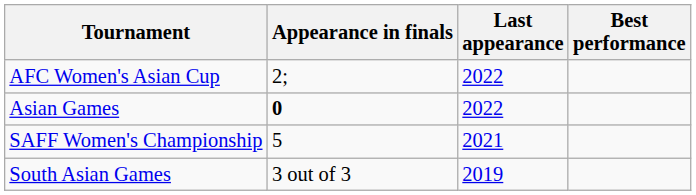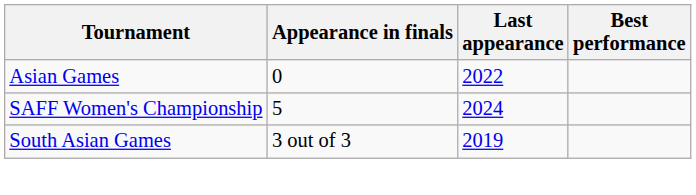 <table class="wikitable sortable" style="text-align:left;">
 <tr>
 <th>Tournament</th>
 <th data-sort-type="number">Appearance in finals</th>
 <th>Last<br>appearance</th>
 <th>Best<br>performance</th>
 </tr>
 <tr>
-<td><a href='#'>AFC Women's Asian Cup</a></td>
-<td>2;</td>
-<td><a href='#'>2022</a></td>
-<td></td>
-</tr>
-<tr>
 <td><a href='#'>Asian Games</a></td>
-<td><strong>0</strong></td>
+<td>0</td>
 <td><a href='#'>2022</a></td>
 <td></td>
 </tr>
 <tr>
 <td><a href='#'>SAFF Women's Championship</a></td>
 <td>5</td>
-<td><a href='#'>2021</a></td>
+<td><a href='#'>2024</a></td>
 <td></td>
 </tr>
 <tr>
 <td><a href='#'>South Asian Games</a></td>
 <td>3 out of 3</td>
 <td><a href='#'>2019</a></td>
 <td></td>
 </tr>
 </table>
